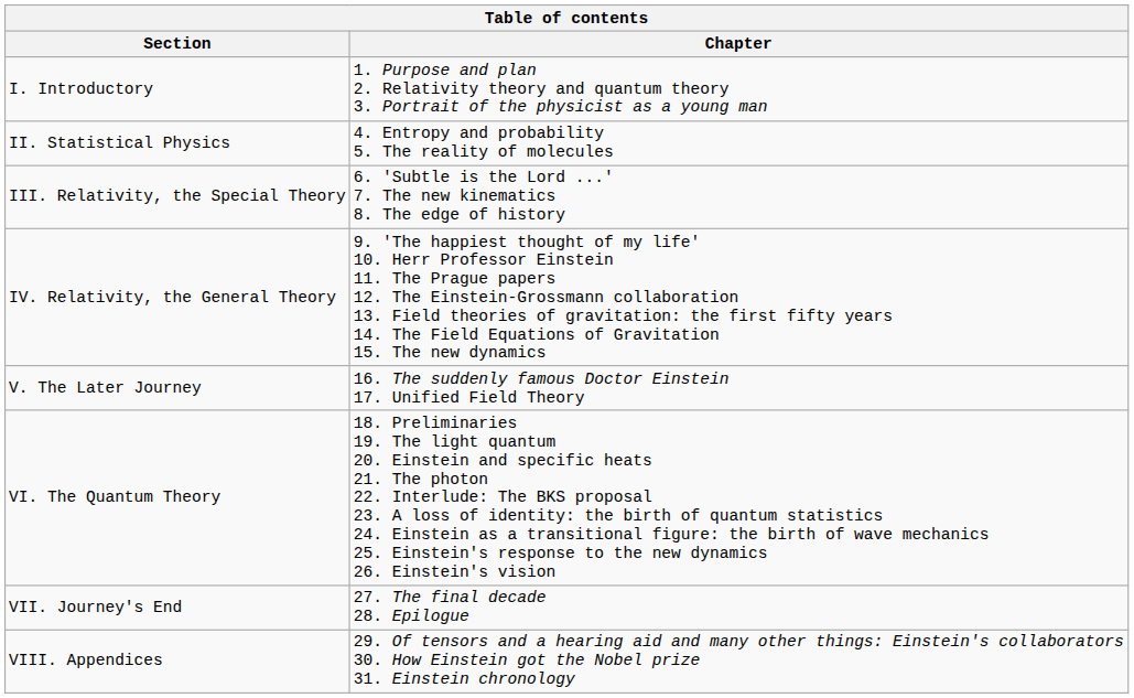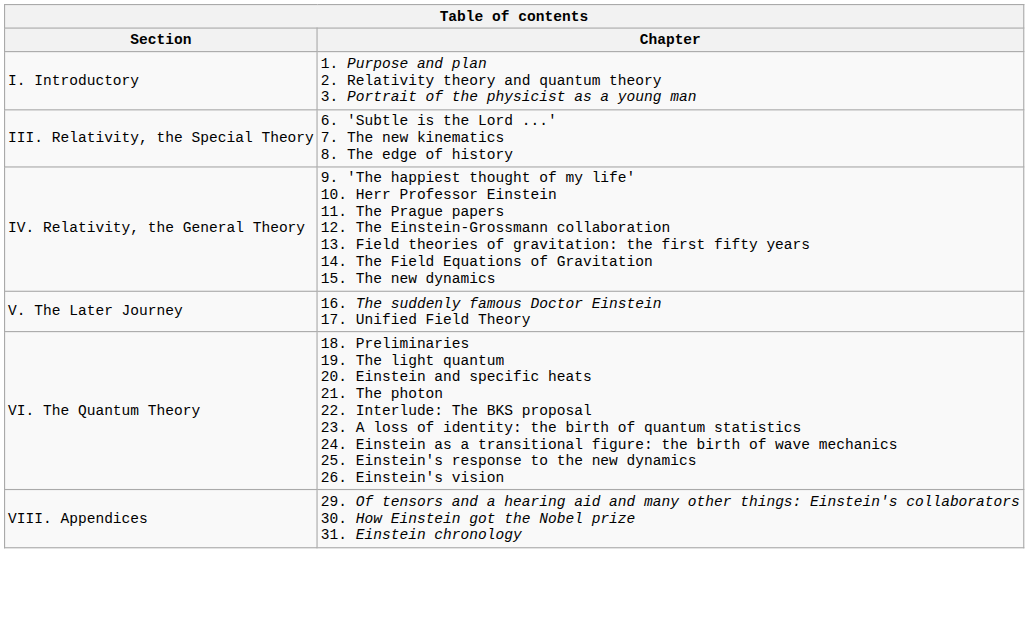 <table class="wikitable" style="width:auto; text-align:left;">
 <tr>
 <th colspan=2>Table of contents</th>
 </tr>
 <tr>
 <th><strong>Section</strong></th>
 <th><strong>Chapter</strong></th>
 </tr>
 <tr>
 <td>I. Introductory</td>
 <td>1. <em>Purpose and plan</em><br>2. Relativity theory and quantum theory<br>3. <em>Portrait of the physicist as a young man</em></td>
-</tr>
-<tr>
-<td>II. Statistical Physics</td>
-<td>4. Entropy and probability<br>5. The reality of molecules</td>
 </tr>
 <tr>
 <td>III. Relativity, the Special Theory</td>
 <td>6. 'Subtle is the Lord ...'<br>7. The new kinematics<br>8. The edge of history</td>
 </tr>
 <tr>
 <td>IV. Relativity, the General Theory</td>
 <td>9. 'The happiest thought of my life'<br>10. Herr Professor Einstein<br>11. The Prague papers<br>12. The Einstein-Grossmann collaboration<br>13. Field theories of gravitation: the first fifty years<br>14. The Field Equations of Gravitation<br>15. The new dynamics</td>
 </tr>
 <tr>
 <td>V. The Later Journey</td>
 <td>16. <em>The suddenly famous Doctor Einstein</em><br>17. Unified Field Theory</td>
 </tr>
 <tr>
 <td>VI. The Quantum Theory</td>
 <td>18. Preliminaries<br>19. The light quantum<br>20. Einstein and specific heats<br>21. The photon<br>22. Interlude: The BKS proposal<br>23. A loss of identity: the birth of quantum statistics<br>24. Einstein as a transitional figure: the birth of wave mechanics<br>25. Einstein's response to the new dynamics<br>26. Einstein's vision</td>
 </tr>
 <tr>
-<td>VII. Journey's End</td>
-<td>27. <em>The final decade</em><br>28. <em>Epilogue</em></td>
-</tr>
-<tr>
 <td>VIII. Appendices</td>
 <td>29. <em>Of tensors and a hearing aid and many other things: Einstein's collaborators</em><br>30. <em>How Einstein got the Nobel prize</em><br>31. <em>Einstein chronology</em></td>
 </tr>
 </table>
